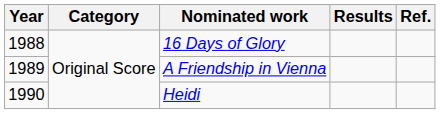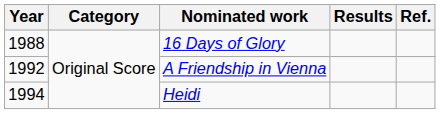 <table class="wikitable">
 <tr>
 <th>Year</th>
 <th>Category</th>
 <th>Nominated work</th>
 <th>Results</th>
 <th>Ref.</th>
 </tr>
 <tr>
 <td>1988</td>
 <td rowspan="3">Original Score</td>
 <td><em><a href='#'>16 Days of Glory</a></em></td>
 <td></td>
 <td align="center"></td>
 </tr>
 <tr>
-<td>1989</td>
+<td>1992</td>
 <td><em><a href='#'>A Friendship in Vienna</a></em></td>
 <td></td>
 <td align="center"></td>
 </tr>
 <tr>
-<td>1990</td>
+<td>1994</td>
 <td><em><a href='#'>Heidi</a></em></td>
 <td></td>
 <td align="center"></td>
 </tr>
 </table>
